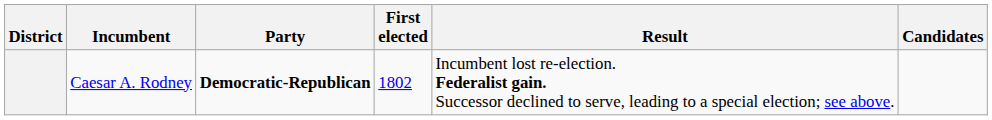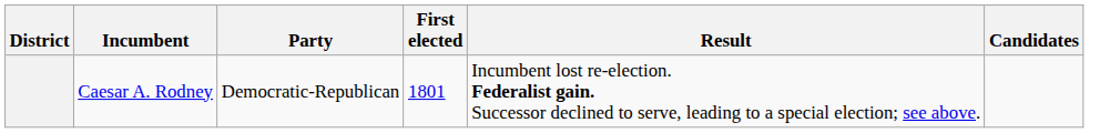 <table class=wikitable>
 <tr valign=bottom>
 <th>District</th>
 <th>Incumbent</th>
 <th>Party</th>
 <th>First<br>elected</th>
 <th>Result</th>
 <th>Candidates</th>
 </tr>
 <tr>
 <th></th>
 <td><a href='#'>Caesar A. Rodney</a></td>
-<td><strong>Democratic-Republican</strong></td>
-<td><a href='#'>1802</a></td>
+<td>Democratic-Republican</td>
+<td><a href='#'>1801</a></td>
 <td>Incumbent lost re-election.<br><strong>Federalist gain.</strong><br>Successor declined to serve, leading to a special election; <a href='#'>see above</a>.</td>
 <td nowrap></td>
 </tr>
 </table>
